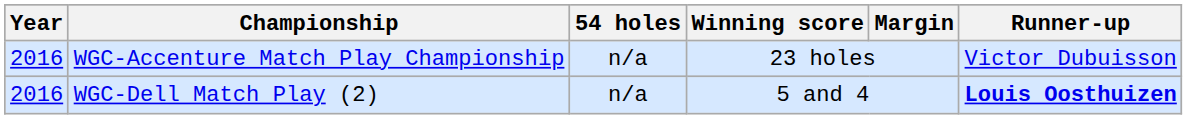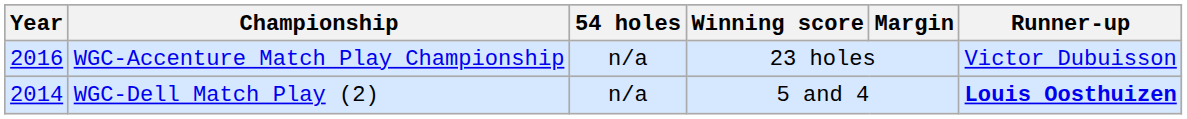 <table class="wikitable">
 <tr>
 <th>Year</th>
 <th>Championship</th>
 <th>54 holes</th>
 <th>Winning score</th>
 <th>Margin</th>
 <th>Runner-up</th>
 </tr>
 <tr style="background:#D6E8FF;">
 <td><a href='#'>2016</a></td>
 <td><a href='#'>WGC-Accenture Match Play Championship</a></td>
 <td align=center>n/a</td>
 <td align=center colspan=2>23 holes</td>
 <td> <a href='#'>Victor Dubuisson</a></td>
 </tr>
 <tr style="background:#D6E8FF;">
-<td><a href='#'>2016</a></td>
+<td><a href='#'>2014</a></td>
 <td><a href='#'>WGC-Dell Match Play</a> (2)</td>
 <td align=center>n/a</td>
 <td align=center colspan=2>5 and 4</td>
 <td><strong> <a href='#'>Louis Oosthuizen</a></strong></td>
 </tr>
 </table>
